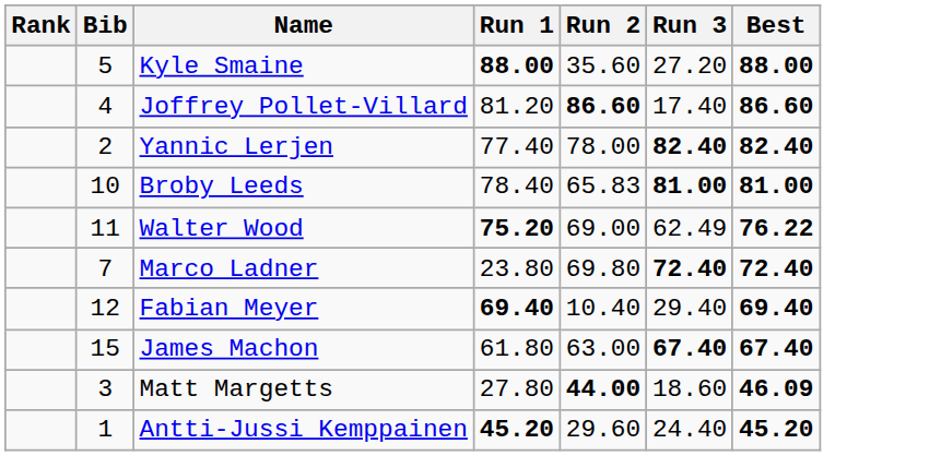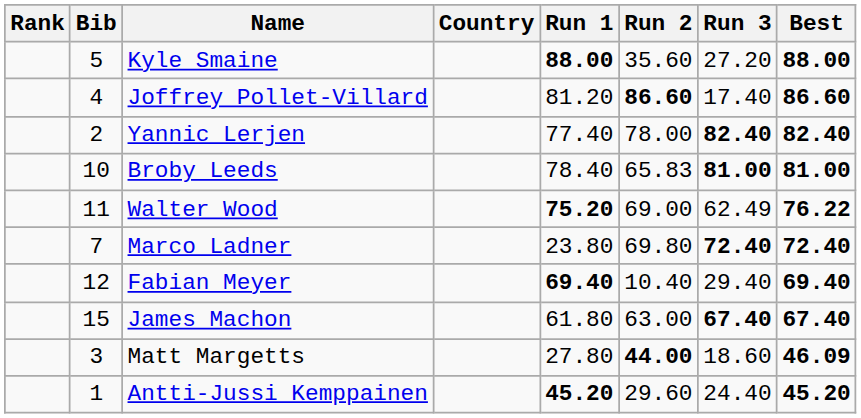 <table class="wikitable sortable" style="text-align:center">
 <tr>
 <th>Rank</th>
 <th>Bib</th>
 <th>Name</th>
+<th>Country</th>
 <th>Run 1</th>
 <th>Run 2</th>
 <th>Run 3</th>
 <th>Best</th>
 </tr>
 <tr>
 <td></td>
 <td>5</td>
 <td align=left><a href='#'>Kyle Smaine</a></td>
+<td align=left></td>
 <td><strong>88.00</strong></td>
 <td>35.60</td>
 <td>27.20</td>
 <td><strong>88.00</strong></td>
 </tr>
 <tr>
 <td></td>
 <td>4</td>
 <td align=left><a href='#'>Joffrey Pollet-Villard</a></td>
+<td align=left></td>
 <td>81.20</td>
 <td><strong>86.60</strong></td>
 <td>17.40</td>
 <td><strong>86.60</strong></td>
 </tr>
 <tr>
 <td></td>
 <td>2</td>
 <td align=left><a href='#'>Yannic Lerjen</a></td>
+<td align=left></td>
 <td>77.40</td>
 <td>78.00</td>
 <td><strong>82.40</strong></td>
 <td><strong>82.40</strong></td>
 </tr>
 <tr>
 <td></td>
 <td>10</td>
 <td align=left><a href='#'>Broby Leeds</a></td>
+<td align="left"></td>
 <td>78.40</td>
 <td>65.83</td>
 <td><strong>81.00</strong></td>
 <td><strong>81.00</strong></td>
 </tr>
 <tr>
 <td></td>
 <td>11</td>
 <td align=left><a href='#'>Walter Wood</a></td>
+<td align=left></td>
 <td><strong>75.20</strong></td>
 <td>69.00</td>
 <td>62.49</td>
 <td><strong>76.22</strong></td>
 </tr>
 <tr>
 <td></td>
 <td>7</td>
 <td align=left><a href='#'>Marco Ladner</a></td>
+<td align=left></td>
 <td>23.80</td>
 <td>69.80</td>
 <td><strong>72.40</strong></td>
 <td><strong>72.40</strong></td>
 </tr>
 <tr>
 <td></td>
 <td>12</td>
 <td align=left><a href='#'>Fabian Meyer</a></td>
+<td align="left"></td>
 <td><strong>69.40</strong></td>
 <td>10.40</td>
 <td>29.40</td>
 <td><strong>69.40</strong></td>
 </tr>
 <tr>
 <td></td>
 <td>15</td>
 <td align=left><a href='#'>James Machon</a></td>
+<td align=left></td>
 <td>61.80</td>
 <td>63.00</td>
 <td><strong>67.40</strong></td>
 <td><strong>67.40</strong></td>
 </tr>
 <tr>
 <td></td>
 <td>3</td>
 <td align=left>Matt Margetts</td>
+<td align=left></td>
 <td>27.80</td>
 <td><strong>44.00</strong></td>
 <td>18.60</td>
 <td><strong>46.09</strong></td>
 </tr>
 <tr>
 <td></td>
 <td>1</td>
 <td align=left><a href='#'>Antti-Jussi Kemppainen</a></td>
+<td align=left></td>
 <td><strong>45.20</strong></td>
 <td>29.60</td>
 <td>24.40</td>
 <td><strong>45.20</strong></td>
 </tr>
 </table>
